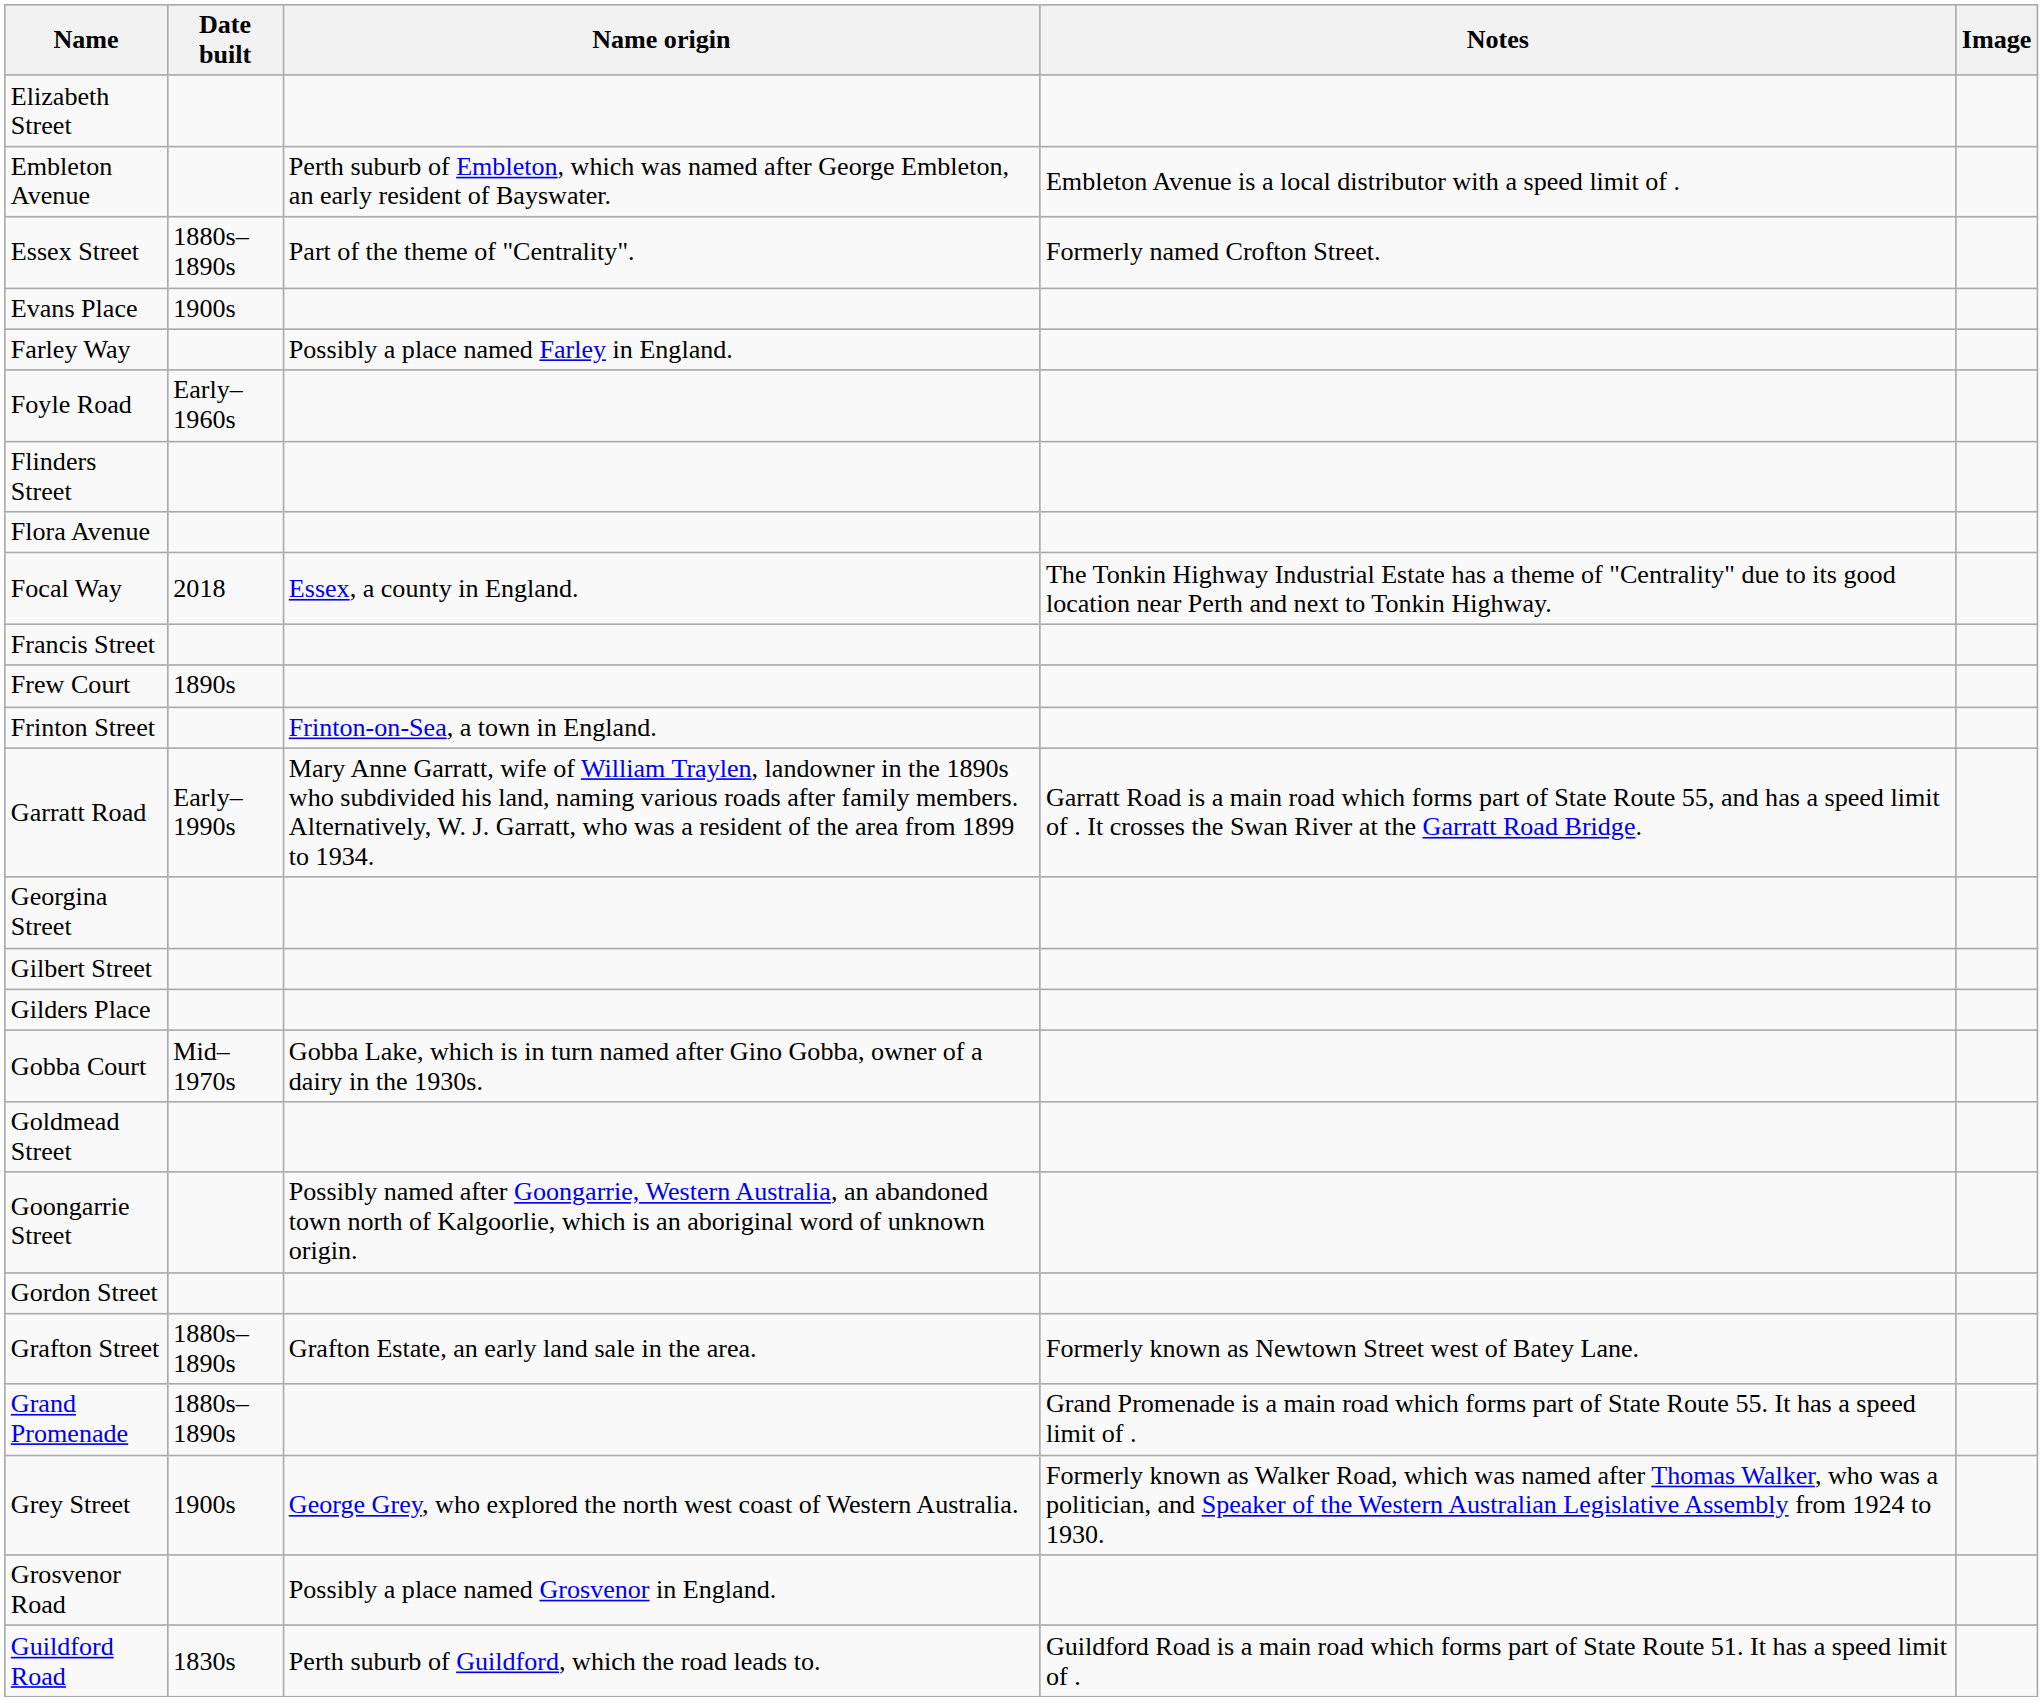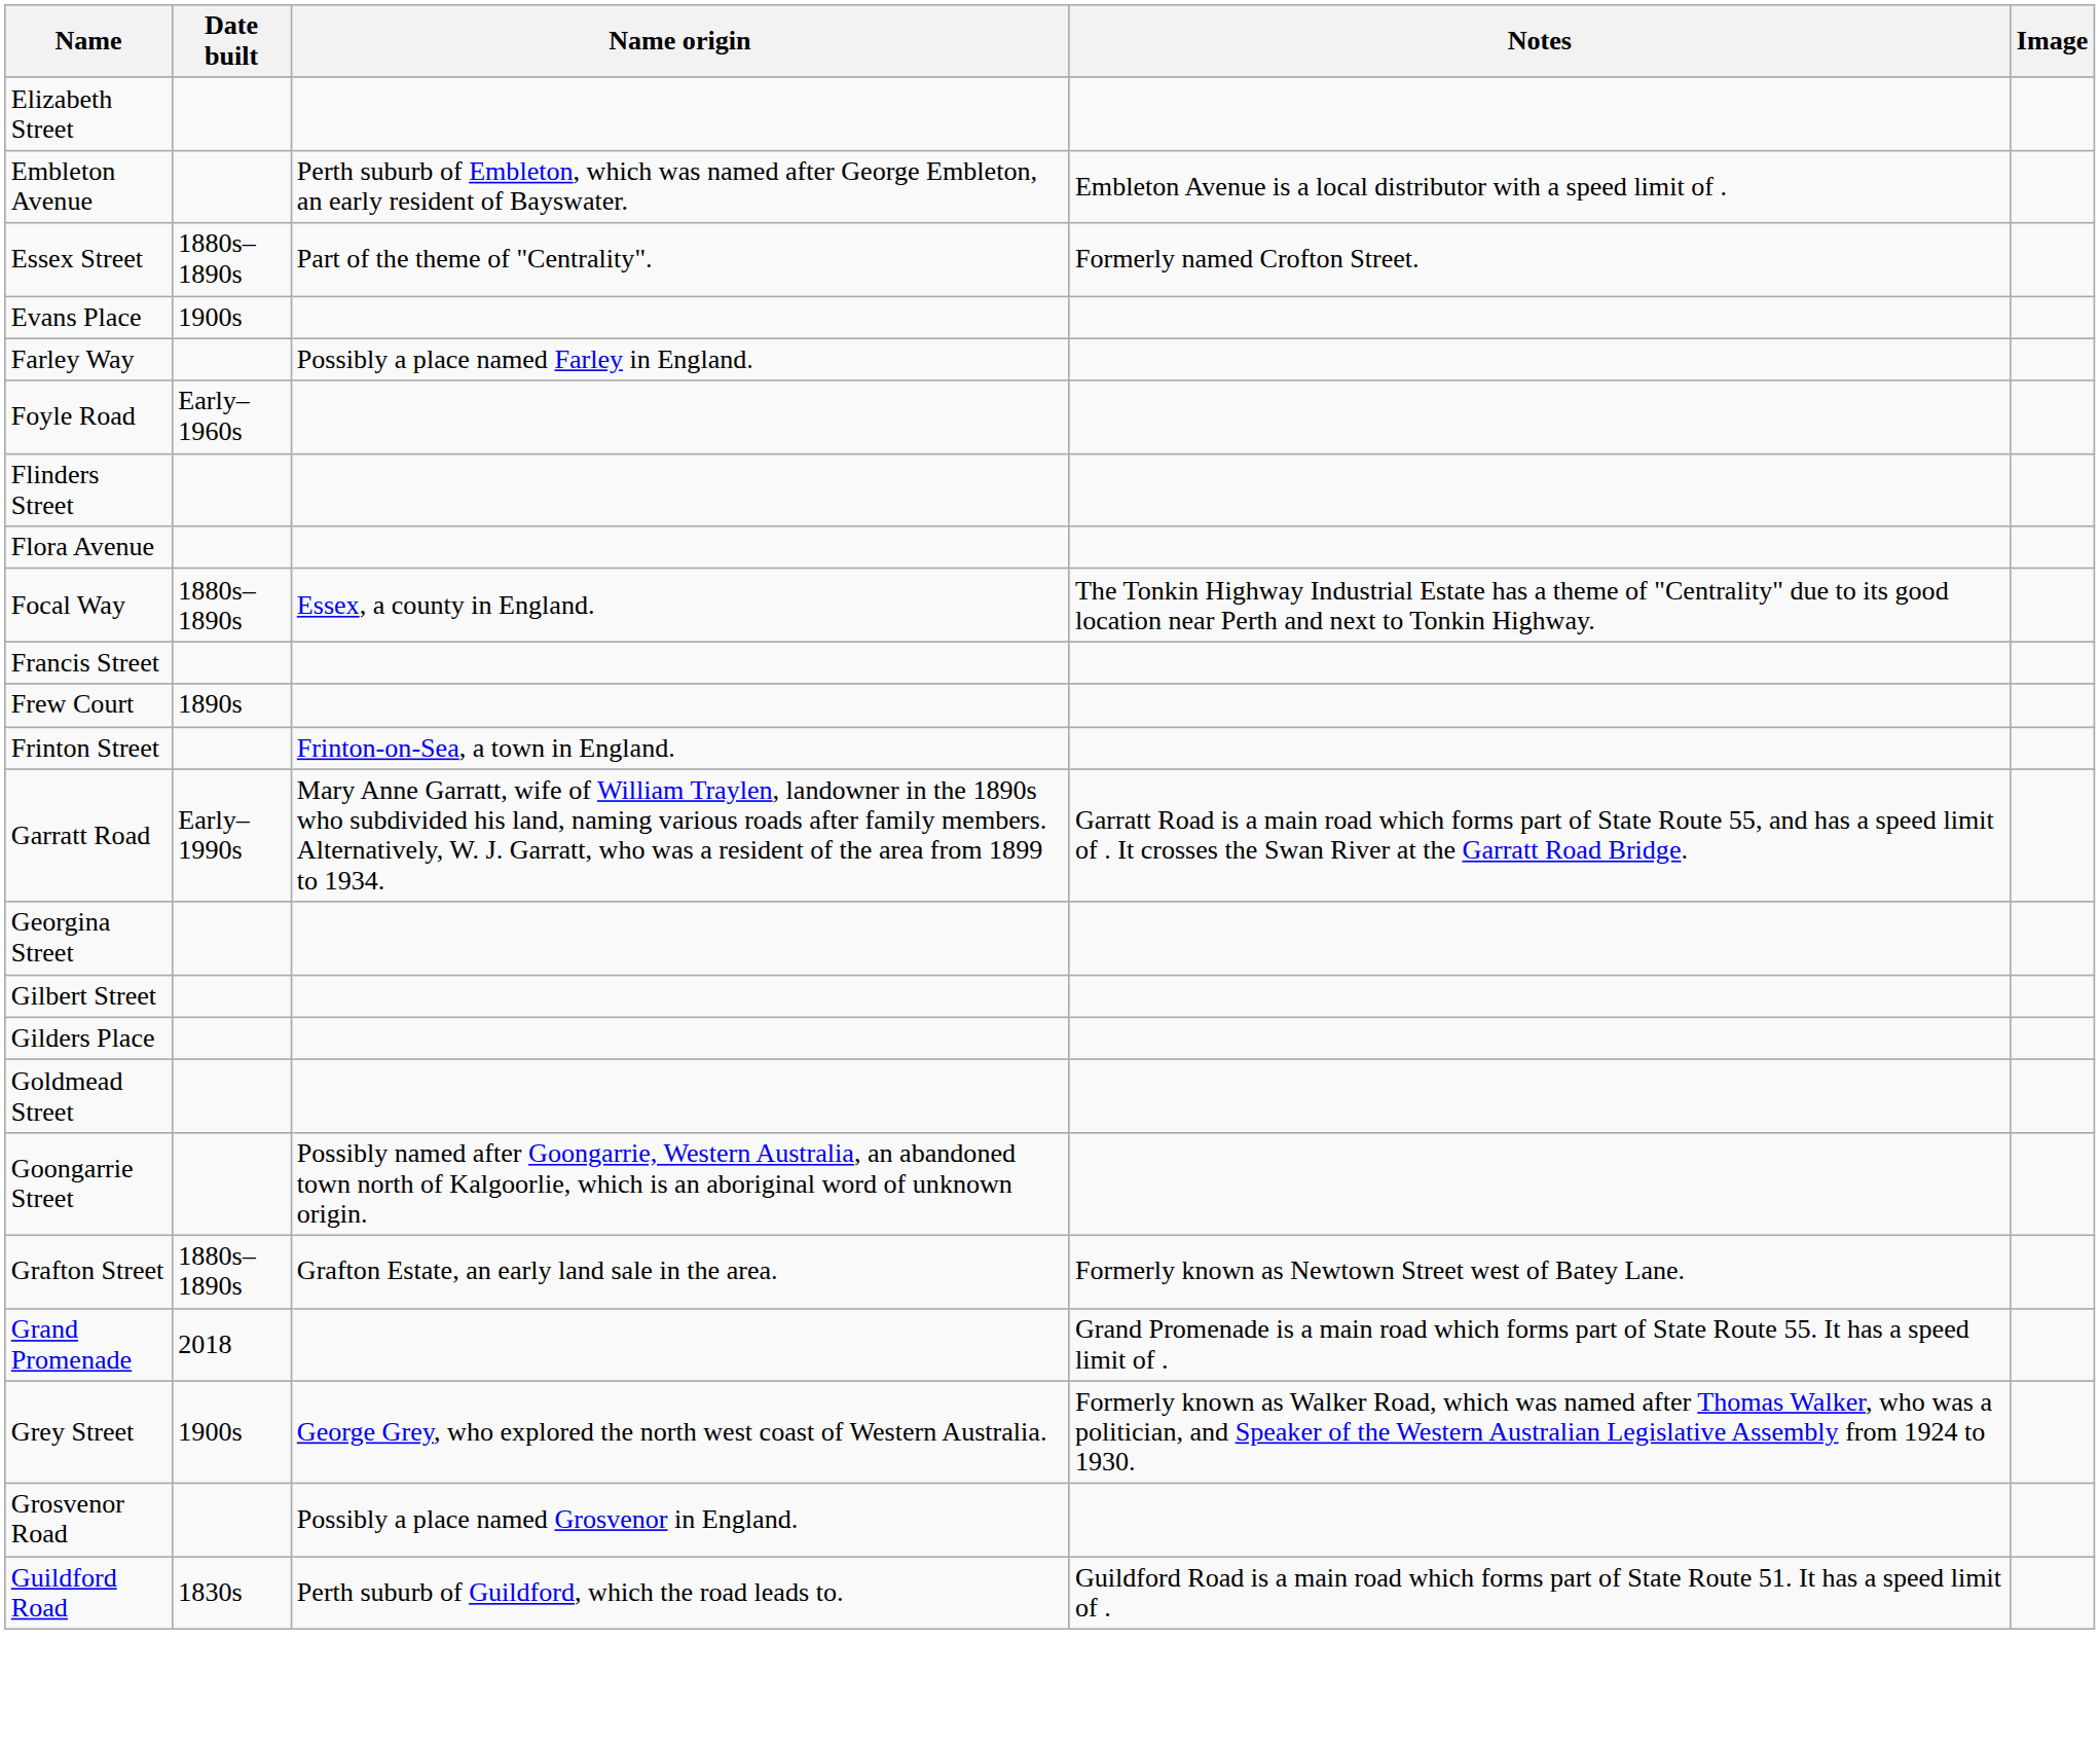 <table class="wikitable">
 <tr>
 <th>Name</th>
 <th>Date built</th>
 <th>Name origin</th>
 <th>Notes</th>
 <th>Image</th>
 </tr>
 <tr>
 <td>Elizabeth Street</td>
 <td></td>
 <td></td>
 <td></td>
 <td></td>
 </tr>
 <tr>
 <td>Embleton Avenue</td>
 <td></td>
 <td>Perth suburb of <a href='#'>Embleton</a>, which was named after George Embleton, an early resident of Bayswater.</td>
 <td>Embleton Avenue is a local distributor with a speed limit of .</td>
 <td></td>
 </tr>
 <tr>
 <td>Essex Street</td>
 <td>1880s–1890s</td>
 <td>Part of the theme of "Centrality".</td>
 <td>Formerly named Crofton Street.</td>
 <td></td>
 </tr>
 <tr>
 <td>Evans Place</td>
 <td>1900s</td>
 <td></td>
 <td></td>
 <td></td>
 </tr>
 <tr>
 <td>Farley Way</td>
 <td></td>
 <td>Possibly a place named <a href='#'>Farley</a> in England.</td>
 <td></td>
 <td></td>
 </tr>
 <tr>
 <td>Foyle Road</td>
 <td>Early–1960s</td>
 <td></td>
 <td></td>
 <td></td>
 </tr>
 <tr>
 <td>Flinders Street</td>
 <td></td>
 <td></td>
 <td></td>
 <td></td>
 </tr>
 <tr>
 <td>Flora Avenue</td>
 <td></td>
 <td></td>
 <td></td>
 <td></td>
 </tr>
 <tr>
 <td>Focal Way</td>
-<td>2018</td>
+<td>1880s–1890s</td>
 <td><a href='#'>Essex</a>, a county in England.</td>
 <td>The Tonkin Highway Industrial Estate has a theme of "Centrality" due to its good location near Perth and next to Tonkin Highway.</td>
 <td></td>
 </tr>
 <tr>
 <td>Francis Street</td>
 <td></td>
 <td></td>
 <td></td>
 <td></td>
 </tr>
 <tr>
 <td>Frew Court</td>
 <td>1890s</td>
 <td></td>
 <td></td>
 <td></td>
 </tr>
 <tr>
 <td>Frinton Street</td>
 <td></td>
 <td><a href='#'>Frinton-on-Sea</a>, a town in England.</td>
 <td></td>
 <td></td>
 </tr>
 <tr>
 <td>Garratt Road</td>
 <td>Early–1990s</td>
 <td>Mary Anne Garratt, wife of <a href='#'>William Traylen</a>, landowner in the 1890s who subdivided his land, naming various roads after family members.<br>Alternatively, W. J. Garratt, who was a resident of the area from 1899 to 1934.</td>
 <td>Garratt Road is a main road which forms part of State Route 55, and has a speed limit of . It crosses the Swan River at the <a href='#'>Garratt Road Bridge</a>.</td>
 <td></td>
 </tr>
 <tr>
 <td>Georgina Street</td>
 <td></td>
 <td></td>
 <td></td>
 <td></td>
 </tr>
 <tr>
 <td>Gilbert Street</td>
 <td></td>
 <td></td>
 <td></td>
 <td></td>
 </tr>
 <tr>
 <td>Gilders Place</td>
 <td></td>
 <td></td>
 <td></td>
 <td></td>
 </tr>
 <tr>
-<td>Gobba Court</td>
-<td>Mid–1970s</td>
-<td>Gobba Lake, which is in turn named after Gino Gobba, owner of a dairy in the 1930s.</td>
-<td></td>
-<td></td>
-</tr>
-<tr>
 <td>Goldmead Street</td>
 <td></td>
 <td></td>
 <td></td>
 <td></td>
 </tr>
 <tr>
 <td>Goongarrie Street</td>
 <td></td>
 <td>Possibly named after <a href='#'>Goongarrie, Western Australia</a>, an abandoned town north of Kalgoorlie, which is an aboriginal word of unknown origin.</td>
 <td></td>
 <td></td>
 </tr>
 <tr>
-<td>Gordon Street</td>
-<td></td>
-<td></td>
-<td></td>
-<td></td>
-</tr>
-<tr>
 <td>Grafton Street</td>
 <td>1880s–1890s</td>
 <td>Grafton Estate, an early land sale in the area.</td>
 <td>Formerly known as Newtown Street west of Batey Lane.</td>
 <td></td>
 </tr>
 <tr>
 <td><a href='#'>Grand Promenade</a></td>
-<td>1880s–1890s</td>
+<td>2018</td>
 <td></td>
 <td>Grand Promenade is a main road which forms part of State Route 55. It has a speed limit of .</td>
 <td></td>
 </tr>
 <tr>
 <td>Grey Street</td>
 <td>1900s</td>
 <td><a href='#'>George Grey</a>, who explored the north west coast of Western Australia.</td>
 <td>Formerly known as Walker Road, which was named after <a href='#'>Thomas Walker</a>, who was a politician, and <a href='#'>Speaker of the Western Australian Legislative Assembly</a> from 1924 to 1930.</td>
 <td></td>
 </tr>
 <tr>
 <td>Grosvenor Road</td>
 <td></td>
 <td>Possibly a place named <a href='#'>Grosvenor</a> in England.</td>
 <td></td>
 <td></td>
 </tr>
 <tr>
 <td><a href='#'>Guildford Road</a></td>
 <td>1830s</td>
 <td>Perth suburb of <a href='#'>Guildford</a>, which the road leads to.</td>
 <td>Guildford Road is a main road which forms part of State Route 51. It has a speed limit of .</td>
 <td></td>
 </tr>
 </table>
